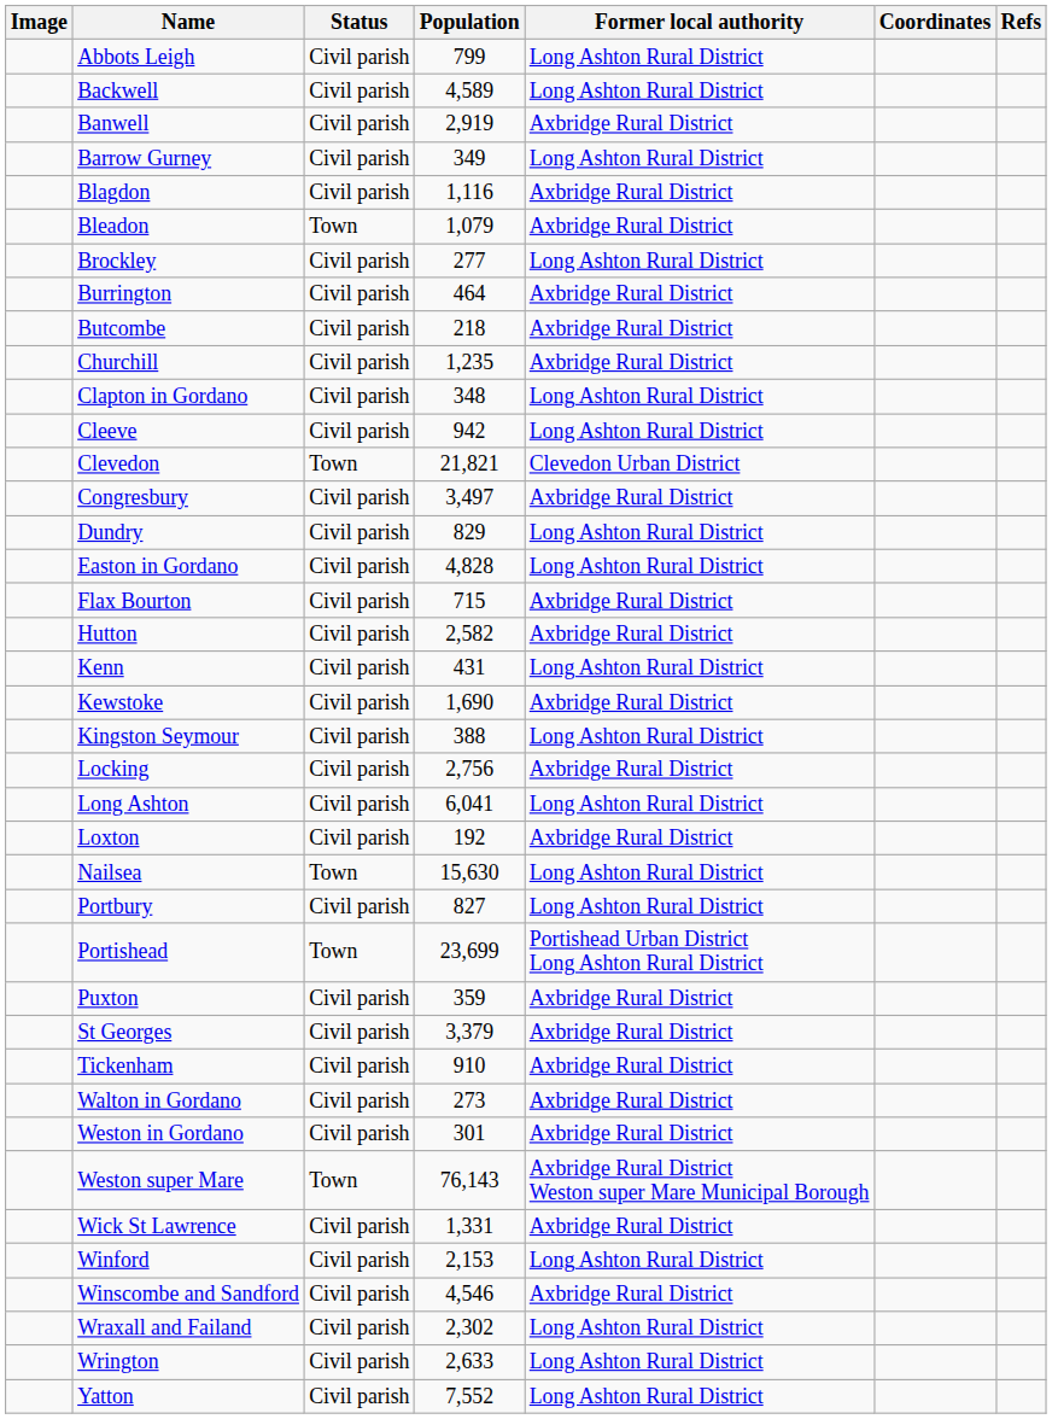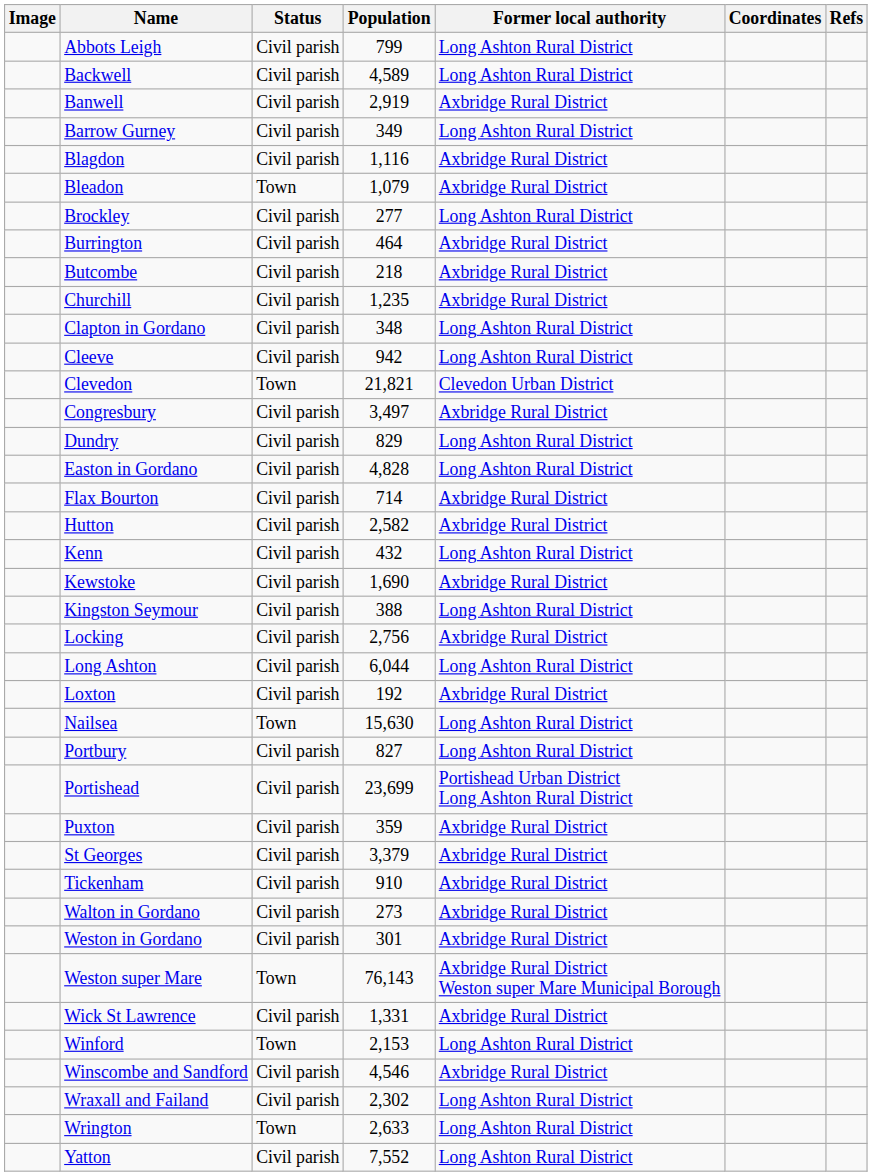 <table class="wikitable sortable">
 <tr>
 <th class="unsortable">Image</th>
 <th>Name</th>
 <th>Status</th>
 <th>Population</th>
 <th>Former local authority</th>
 <th class="unsortable">Coordinates</th>
 <th class="unsortable">Refs</th>
 </tr>
 <tr>
 <td></td>
 <td><a href='#'>Abbots Leigh</a></td>
 <td>Civil parish</td>
 <td style="text-align:center;">799</td>
 <td><a href='#'>Long Ashton Rural District</a></td>
 <td></td>
 <td></td>
 </tr>
 <tr>
 <td></td>
 <td><a href='#'>Backwell</a></td>
 <td>Civil parish</td>
 <td style="text-align:center;">4,589</td>
 <td><a href='#'>Long Ashton Rural District</a></td>
 <td></td>
 <td></td>
 </tr>
 <tr>
 <td></td>
 <td><a href='#'>Banwell</a></td>
 <td>Civil parish</td>
 <td style="text-align:center;">2,919</td>
 <td><a href='#'>Axbridge Rural District</a></td>
 <td></td>
 <td></td>
 </tr>
 <tr>
 <td></td>
 <td><a href='#'>Barrow Gurney</a></td>
 <td>Civil parish</td>
 <td style="text-align:center;">349</td>
 <td><a href='#'>Long Ashton Rural District</a></td>
 <td></td>
 <td></td>
 </tr>
 <tr>
 <td></td>
 <td><a href='#'>Blagdon</a></td>
 <td>Civil parish</td>
 <td style="text-align:center;">1,116</td>
 <td><a href='#'>Axbridge Rural District</a></td>
 <td></td>
 <td></td>
 </tr>
 <tr>
 <td></td>
 <td><a href='#'>Bleadon</a></td>
 <td>Town</td>
 <td style="text-align:center;">1,079</td>
 <td><a href='#'>Axbridge Rural District</a></td>
 <td></td>
 <td></td>
 </tr>
 <tr>
 <td></td>
 <td><a href='#'>Brockley</a></td>
 <td>Civil parish</td>
 <td style="text-align:center;">277</td>
 <td><a href='#'>Long Ashton Rural District</a></td>
 <td></td>
 <td></td>
 </tr>
 <tr>
 <td></td>
 <td><a href='#'>Burrington</a></td>
 <td>Civil parish</td>
 <td style="text-align:center;">464</td>
 <td><a href='#'>Axbridge Rural District</a></td>
 <td></td>
 <td></td>
 </tr>
 <tr>
 <td></td>
 <td><a href='#'>Butcombe</a></td>
 <td>Civil parish</td>
 <td style="text-align:center;">218</td>
 <td><a href='#'>Axbridge Rural District</a></td>
 <td></td>
 <td></td>
 </tr>
 <tr>
 <td></td>
 <td><a href='#'>Churchill</a></td>
 <td>Civil parish</td>
 <td style="text-align:center;">1,235</td>
 <td><a href='#'>Axbridge Rural District</a></td>
 <td></td>
 <td></td>
 </tr>
 <tr>
 <td></td>
 <td><a href='#'>Clapton in Gordano</a></td>
 <td>Civil parish</td>
 <td style="text-align:center;">348</td>
 <td><a href='#'>Long Ashton Rural District</a></td>
 <td></td>
 <td></td>
 </tr>
 <tr>
 <td></td>
 <td><a href='#'>Cleeve</a></td>
 <td>Civil parish</td>
 <td style="text-align:center;">942</td>
 <td><a href='#'>Long Ashton Rural District</a></td>
 <td></td>
 <td></td>
 </tr>
 <tr>
 <td></td>
 <td><a href='#'>Clevedon</a></td>
 <td>Town</td>
 <td style="text-align:center;">21,821</td>
 <td><a href='#'>Clevedon Urban District</a></td>
 <td></td>
 <td></td>
 </tr>
 <tr>
 <td></td>
 <td><a href='#'>Congresbury</a></td>
 <td>Civil parish</td>
 <td style="text-align:center;">3,497</td>
 <td><a href='#'>Axbridge Rural District</a></td>
 <td></td>
 <td></td>
 </tr>
 <tr>
 <td></td>
 <td><a href='#'>Dundry</a></td>
 <td>Civil parish</td>
 <td style="text-align:center;">829</td>
 <td><a href='#'>Long Ashton Rural District</a></td>
 <td></td>
 <td></td>
 </tr>
 <tr>
 <td></td>
 <td><a href='#'>Easton in Gordano</a></td>
 <td>Civil parish</td>
 <td style="text-align:center;">4,828</td>
 <td><a href='#'>Long Ashton Rural District</a></td>
 <td></td>
 <td></td>
 </tr>
 <tr>
 <td></td>
 <td><a href='#'>Flax Bourton</a></td>
 <td>Civil parish</td>
-<td style="text-align:center;">715</td>
+<td style="text-align:center;">714</td>
 <td><a href='#'>Axbridge Rural District</a></td>
 <td></td>
 <td></td>
 </tr>
 <tr>
 <td></td>
 <td><a href='#'>Hutton</a></td>
 <td>Civil parish</td>
 <td style="text-align:center;">2,582</td>
 <td><a href='#'>Axbridge Rural District</a></td>
 <td></td>
 <td></td>
 </tr>
 <tr>
 <td></td>
 <td><a href='#'>Kenn</a></td>
 <td>Civil parish</td>
-<td style="text-align:center;">431</td>
+<td style="text-align:center;">432</td>
 <td><a href='#'>Long Ashton Rural District</a></td>
 <td></td>
 <td></td>
 </tr>
 <tr>
 <td></td>
 <td><a href='#'>Kewstoke</a></td>
 <td>Civil parish</td>
 <td style="text-align:center;">1,690</td>
 <td><a href='#'>Axbridge Rural District</a></td>
 <td></td>
 <td></td>
 </tr>
 <tr>
 <td></td>
 <td><a href='#'>Kingston Seymour</a></td>
 <td>Civil parish</td>
 <td style="text-align:center;">388</td>
 <td><a href='#'>Long Ashton Rural District</a></td>
 <td></td>
 <td></td>
 </tr>
 <tr>
 <td></td>
 <td><a href='#'>Locking</a></td>
 <td>Civil parish</td>
 <td style="text-align:center;">2,756</td>
 <td><a href='#'>Axbridge Rural District</a></td>
 <td></td>
 <td></td>
 </tr>
 <tr>
 <td></td>
 <td><a href='#'>Long Ashton</a></td>
 <td>Civil parish</td>
-<td style="text-align:center;">6,041</td>
+<td style="text-align:center;">6,044</td>
 <td><a href='#'>Long Ashton Rural District</a></td>
 <td></td>
 <td></td>
 </tr>
 <tr>
 <td></td>
 <td><a href='#'>Loxton</a></td>
 <td>Civil parish</td>
 <td style="text-align:center;">192</td>
 <td><a href='#'>Axbridge Rural District</a></td>
 <td></td>
 <td></td>
 </tr>
 <tr>
 <td></td>
 <td><a href='#'>Nailsea</a></td>
 <td>Town</td>
 <td style="text-align:center;">15,630</td>
 <td><a href='#'>Long Ashton Rural District</a></td>
 <td></td>
 <td></td>
 </tr>
 <tr>
 <td></td>
 <td><a href='#'>Portbury</a></td>
 <td>Civil parish</td>
 <td style="text-align:center;">827</td>
 <td><a href='#'>Long Ashton Rural District</a></td>
 <td></td>
 <td></td>
 </tr>
 <tr>
 <td></td>
 <td><a href='#'>Portishead</a></td>
-<td>Town</td>
+<td>Civil parish</td>
 <td style="text-align:center;">23,699</td>
 <td><a href='#'>Portishead Urban District</a><br><a href='#'>Long Ashton Rural District</a></td>
 <td></td>
 <td></td>
 </tr>
 <tr>
 <td></td>
 <td><a href='#'>Puxton</a></td>
 <td>Civil parish</td>
 <td style="text-align:center;">359</td>
 <td><a href='#'>Axbridge Rural District</a></td>
 <td></td>
 <td></td>
 </tr>
 <tr>
 <td></td>
 <td><a href='#'>St Georges</a></td>
 <td>Civil parish</td>
 <td style="text-align:center;">3,379</td>
 <td><a href='#'>Axbridge Rural District</a></td>
 <td></td>
 <td></td>
 </tr>
 <tr>
 <td></td>
 <td><a href='#'>Tickenham</a></td>
 <td>Civil parish</td>
 <td style="text-align:center;">910</td>
 <td><a href='#'>Axbridge Rural District</a></td>
 <td></td>
 <td></td>
 </tr>
 <tr>
 <td></td>
 <td><a href='#'>Walton in Gordano</a></td>
 <td>Civil parish</td>
 <td style="text-align:center;">273</td>
 <td><a href='#'>Axbridge Rural District</a></td>
 <td></td>
 <td></td>
 </tr>
 <tr>
 <td></td>
 <td><a href='#'>Weston in Gordano</a></td>
 <td>Civil parish</td>
 <td style="text-align:center;">301</td>
 <td><a href='#'>Axbridge Rural District</a></td>
 <td></td>
 <td></td>
 </tr>
 <tr>
 <td></td>
 <td><a href='#'>Weston super Mare</a></td>
 <td>Town</td>
 <td style="text-align:center;">76,143</td>
 <td><a href='#'>Axbridge Rural District</a><br><a href='#'>Weston super Mare Municipal Borough</a></td>
 <td></td>
 <td></td>
 </tr>
 <tr>
 <td></td>
 <td><a href='#'>Wick St Lawrence</a></td>
 <td>Civil parish</td>
 <td style="text-align:center;">1,331</td>
 <td><a href='#'>Axbridge Rural District</a></td>
 <td></td>
 <td></td>
 </tr>
 <tr>
 <td></td>
 <td><a href='#'>Winford</a></td>
-<td>Civil parish</td>
+<td>Town</td>
 <td style="text-align:center;">2,153</td>
 <td><a href='#'>Long Ashton Rural District</a></td>
 <td></td>
 <td></td>
 </tr>
 <tr>
 <td></td>
 <td><a href='#'>Winscombe and Sandford</a></td>
 <td>Civil parish</td>
 <td style="text-align:center;">4,546</td>
 <td><a href='#'>Axbridge Rural District</a></td>
 <td></td>
 <td></td>
 </tr>
 <tr>
 <td></td>
 <td><a href='#'>Wraxall and Failand</a></td>
 <td>Civil parish</td>
 <td style="text-align:center;">2,302</td>
 <td><a href='#'>Long Ashton Rural District</a></td>
 <td></td>
 <td></td>
 </tr>
 <tr>
 <td></td>
 <td><a href='#'>Wrington</a></td>
-<td>Civil parish</td>
+<td>Town</td>
 <td style="text-align:center;">2,633</td>
 <td><a href='#'>Long Ashton Rural District</a></td>
 <td></td>
 <td></td>
 </tr>
 <tr>
 <td></td>
 <td><a href='#'>Yatton</a></td>
 <td>Civil parish</td>
 <td style="text-align:center;">7,552</td>
 <td><a href='#'>Long Ashton Rural District</a></td>
 <td></td>
 <td></td>
 </tr>
 </table>
